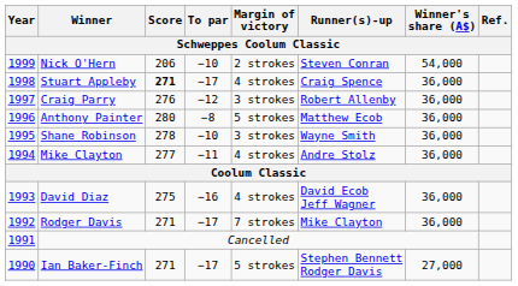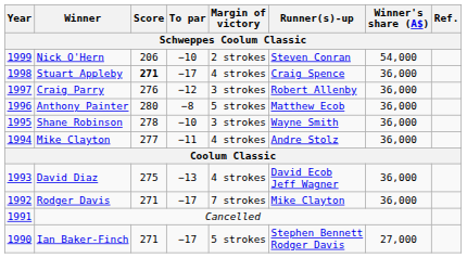 <table class=wikitable style="font-size:95%">
 <tr>
 <th>Year</th>
 <th>Winner</th>
 <th>Score</th>
 <th>To par</th>
 <th>Margin of<br>victory</th>
 <th>Runner(s)-up</th>
 <th>Winner's<br>share (<a href='#'>A$</a>)</th>
 <th>Ref.</th>
 </tr>
 <tr>
 <th colspan=9>Schweppes Coolum Classic</th>
 </tr>
 <tr>
 <td><a href='#'>1999</a></td>
 <td> <a href='#'>Nick O'Hern</a></td>
 <td align=center>206</td>
 <td align=center>−10</td>
 <td>2 strokes</td>
 <td> <a href='#'>Steven Conran</a></td>
 <td align=center>54,000</td>
 <td></td>
 </tr>
 <tr>
 <td><a href='#'>1998</a></td>
 <td> <a href='#'>Stuart Appleby</a></td>
 <td align=center><strong>271</strong></td>
 <td align=center>−17</td>
 <td>4 strokes</td>
 <td> <a href='#'>Craig Spence</a></td>
 <td align=center>36,000</td>
 <td></td>
 </tr>
 <tr>
 <td><a href='#'>1997</a></td>
 <td> <a href='#'>Craig Parry</a></td>
 <td align=center>276</td>
 <td align=center>−12</td>
 <td>3 strokes</td>
 <td> <a href='#'>Robert Allenby</a></td>
 <td align=center>36,000</td>
 <td></td>
 </tr>
 <tr>
 <td><a href='#'>1996</a></td>
 <td> <a href='#'>Anthony Painter</a></td>
 <td align=center>280</td>
 <td align=center>−8</td>
 <td>5 strokes</td>
 <td> <a href='#'>Matthew Ecob</a></td>
 <td align=center>36,000</td>
 <td></td>
 </tr>
 <tr>
 <td><a href='#'>1995</a></td>
 <td> <a href='#'>Shane Robinson</a></td>
 <td align=center>278</td>
 <td align=center>−10</td>
 <td>3 strokes</td>
 <td> <a href='#'>Wayne Smith</a></td>
 <td align=center>36,000</td>
 <td></td>
 </tr>
 <tr>
 <td><a href='#'>1994</a></td>
 <td> <a href='#'>Mike Clayton</a></td>
 <td align=center>277</td>
 <td align=center>−11</td>
 <td>4 strokes</td>
 <td> <a href='#'>Andre Stolz</a></td>
 <td align=center>36,000</td>
 <td></td>
 </tr>
 <tr>
 <th colspan=9>Coolum Classic</th>
 </tr>
 <tr>
 <td><a href='#'>1993</a></td>
 <td> <a href='#'>David Diaz</a></td>
 <td align=center>275</td>
-<td align=center>−16</td>
+<td align=center>−13</td>
 <td>4 strokes</td>
 <td> <a href='#'>David Ecob</a><br> <a href='#'>Jeff Wagner</a></td>
 <td align=center>36,000</td>
 <td></td>
 </tr>
 <tr>
 <td><a href='#'>1992</a></td>
 <td> <a href='#'>Rodger Davis</a></td>
 <td align=center>271</td>
 <td align=center>−17</td>
 <td>7 strokes</td>
 <td> <a href='#'>Mike Clayton</a></td>
 <td align=center>36,000</td>
 <td></td>
 </tr>
 <tr>
 <td><a href='#'>1991</a></td>
 <td align=center colspan=6><em>Cancelled</em></td>
 <td></td>
 </tr>
 <tr>
 <td><a href='#'>1990</a></td>
 <td> <a href='#'>Ian Baker-Finch</a></td>
 <td align=center>271</td>
 <td align=center>−17</td>
 <td>5 strokes</td>
 <td> <a href='#'>Stephen Bennett</a><br> <a href='#'>Rodger Davis</a></td>
 <td align=center>27,000</td>
 <td></td>
 </tr>
 </table>
